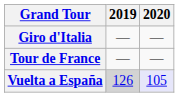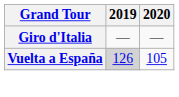 <table class="wikitable plainrowheaders">
 <tr>
 <th scope="col"><a href='#'>Grand Tour</a></th>
 <th scope="col">2019</th>
 <th scope="col">2020</th>
 </tr>
 <tr style="text-align:center;">
 <th scope="row"> <a href='#'>Giro d'Italia</a></th>
 <td>—</td>
 <td>—</td>
 </tr>
 <tr style="text-align:center;">
-<th scope="row"> <a href='#'>Tour de France</a></th>
-<td>—</td>
-<td>—</td>
-</tr>
-<tr style="text-align:center;">
 <th scope="row"> <a href='#'>Vuelta a España</a></th>
 <td style="background: lightgrey;"><a href='#'>126</a></td>
-<td style="background: lavender;"><a href='#'>105</a></td>
+<td><a href='#'>105</a></td>
 </tr>
 </table>
